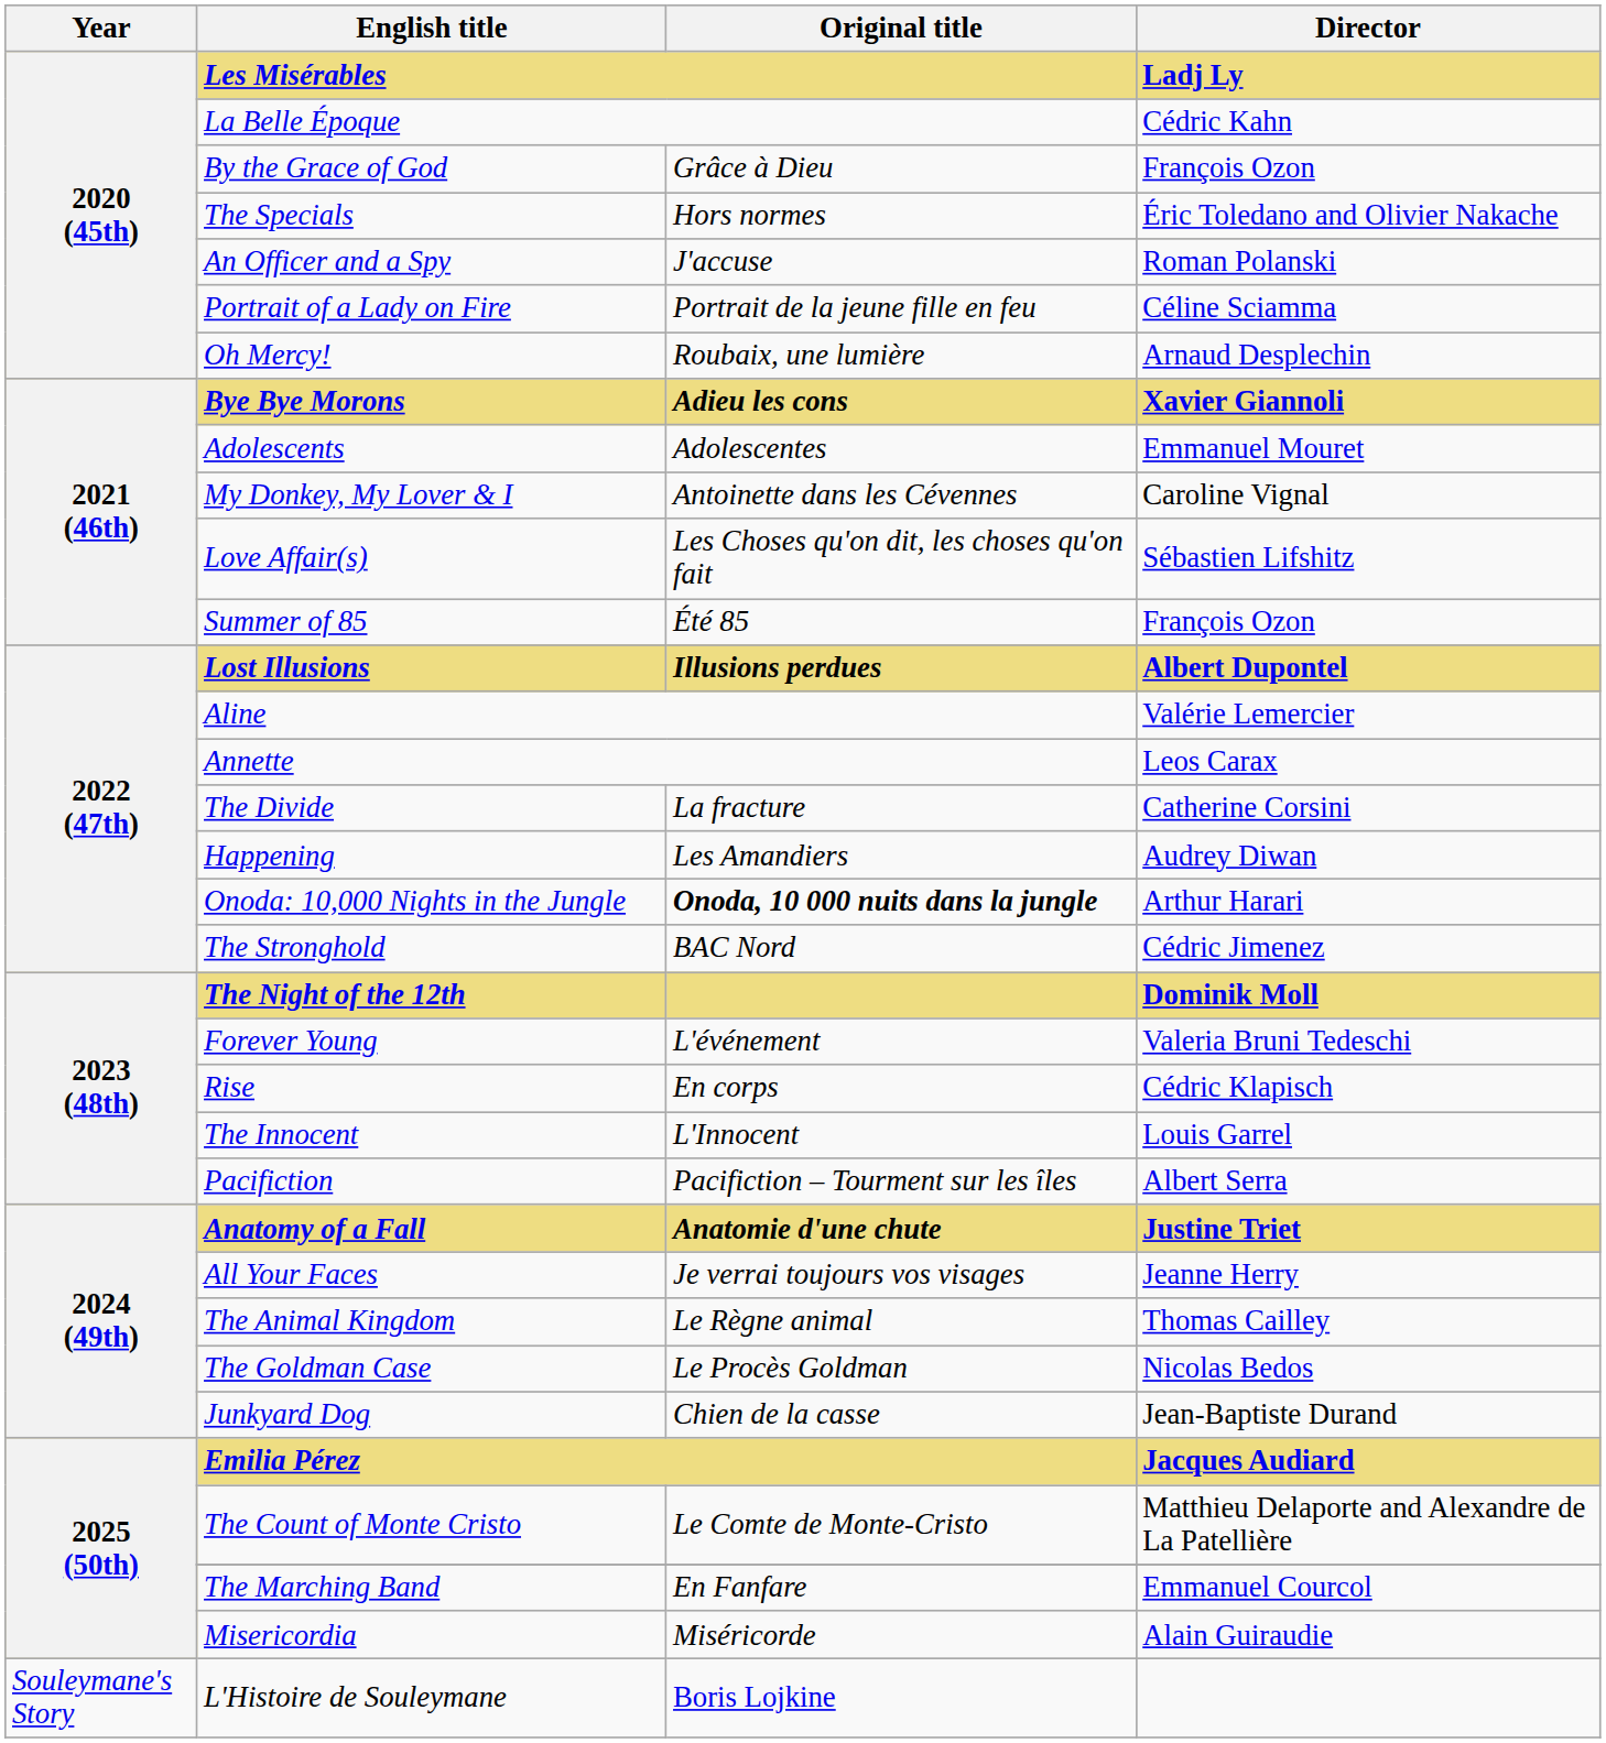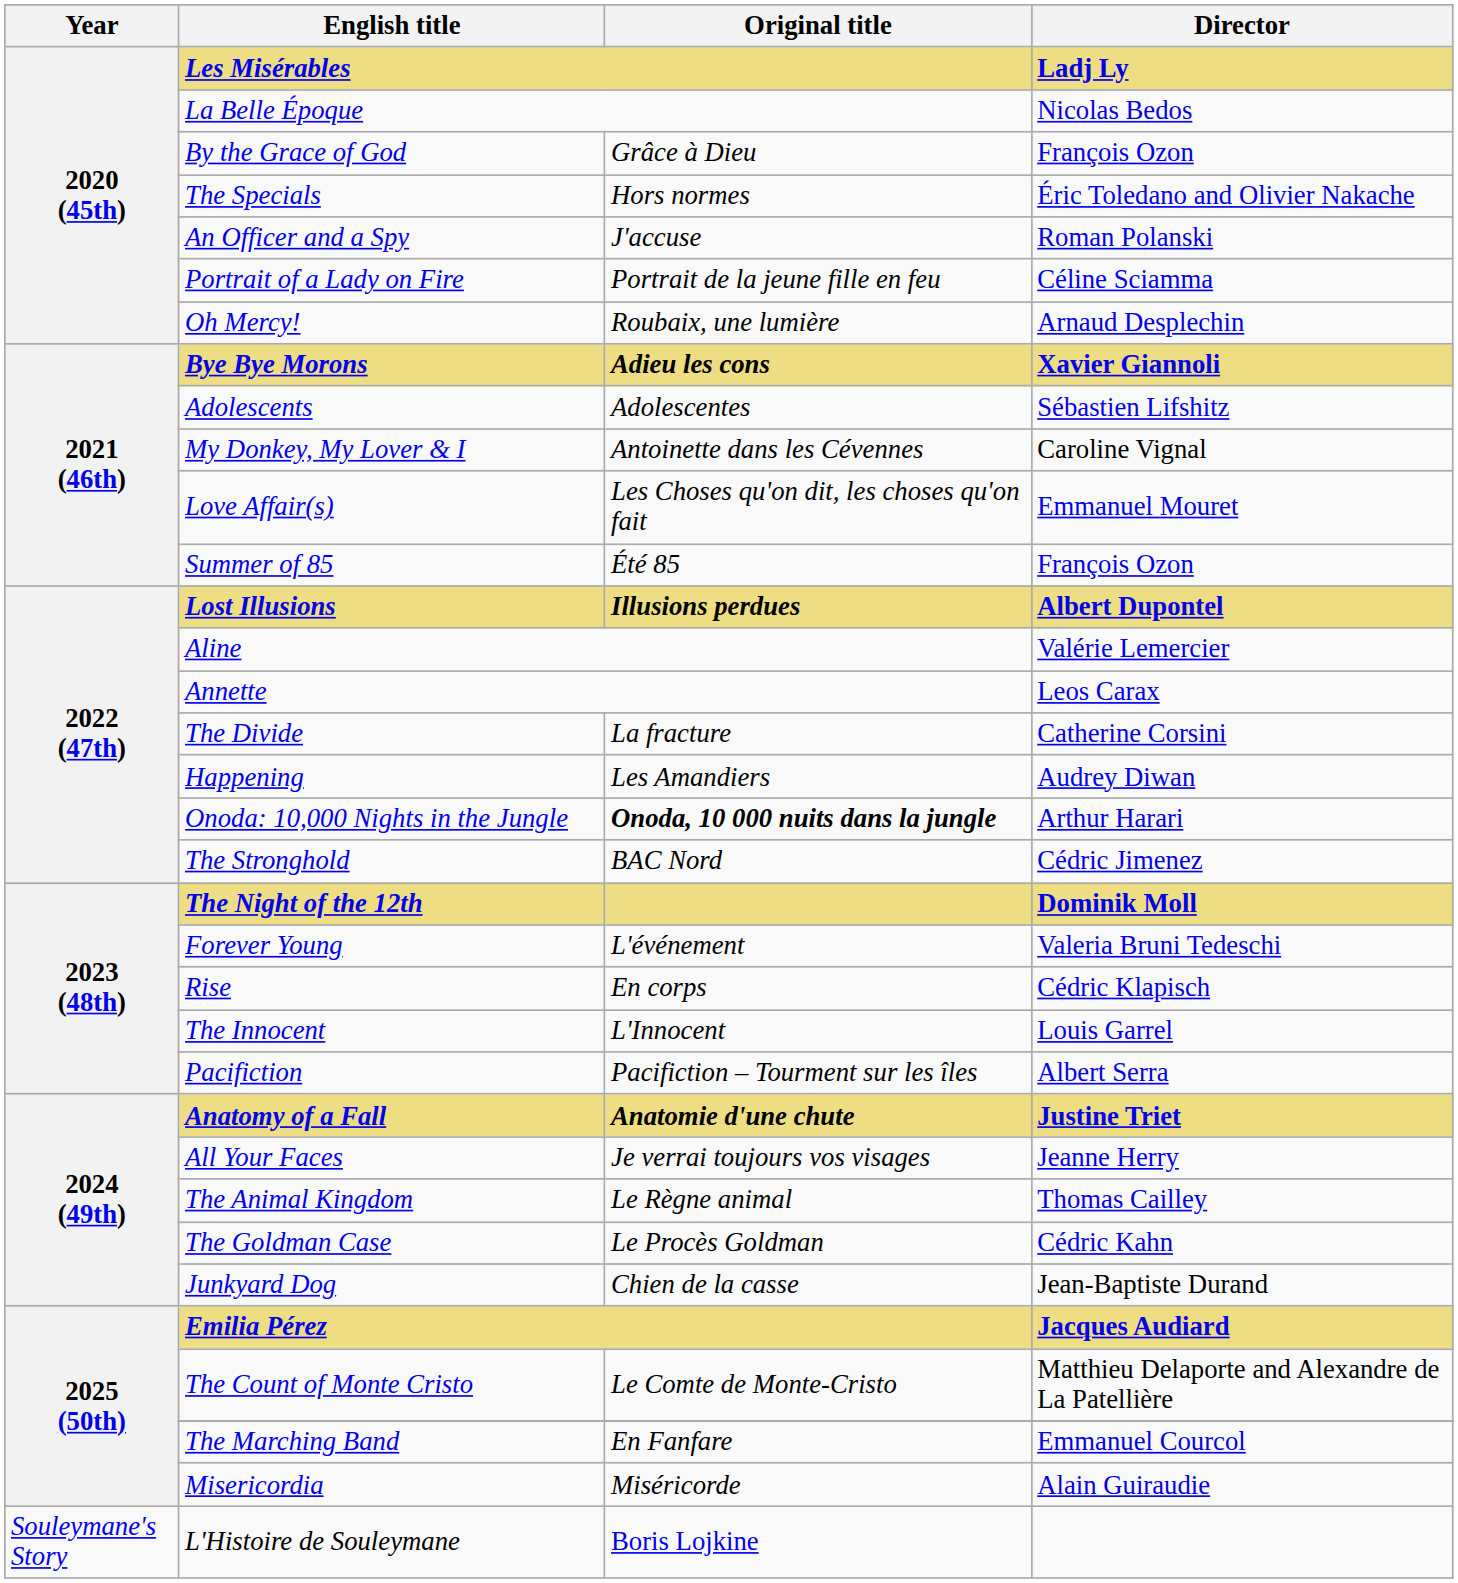 <table class="wikitable">
 <tr>
 <th width="100">Year</th>
 <th width="300">English title</th>
 <th width="300">Original title</th>
 <th width="300">Director</th>
 </tr>
 <tr style="background:#eedd82;">
 <th rowspan="7">2020<br>(<a href='#'>45th</a>)</th>
 <td colspan="2"><strong><em><a href='#'>Les Misérables</a></em></strong></td>
 <td><strong><a href='#'>Ladj Ly</a></strong></td>
 </tr>
 <tr>
 <td colspan="2"><em><a href='#'>La Belle Époque</a></em></td>
-<td><a href='#'>Cédric Kahn</a></td>
+<td><a href='#'>Nicolas Bedos</a></td>
 </tr>
 <tr>
 <td><em><a href='#'>By the Grace of God</a></em></td>
 <td><em>Grâce à Dieu</em></td>
 <td><a href='#'>François Ozon</a></td>
 </tr>
 <tr>
 <td><em><a href='#'>The Specials</a></em></td>
 <td><em>Hors normes</em></td>
 <td><a href='#'>Éric Toledano and Olivier Nakache</a></td>
 </tr>
 <tr>
 <td><em><a href='#'>An Officer and a Spy</a></em></td>
 <td><em>J'accuse</em></td>
 <td><a href='#'>Roman Polanski</a></td>
 </tr>
 <tr>
 <td><em><a href='#'>Portrait of a Lady on Fire</a></em></td>
 <td><em>Portrait de la jeune fille en feu</em></td>
 <td><a href='#'>Céline Sciamma</a></td>
 </tr>
 <tr>
 <td><em><a href='#'>Oh Mercy!</a></em></td>
 <td><em>Roubaix, une lumière</em></td>
 <td><a href='#'>Arnaud Desplechin</a></td>
 </tr>
 <tr style="background:#eedd82;">
 <th rowspan="5">2021<br>(<a href='#'>46th</a>)</th>
 <td><strong><em><a href='#'>Bye Bye Morons</a></em></strong></td>
 <td><strong><em>Adieu les cons</em></strong></td>
 <td><strong><a href='#'>Xavier Giannoli</a></strong></td>
 </tr>
 <tr>
 <td><em><a href='#'>Adolescents</a></em></td>
 <td><em>Adolescentes</em></td>
-<td><a href='#'>Emmanuel Mouret</a></td>
+<td><a href='#'>Sébastien Lifshitz</a></td>
 </tr>
 <tr>
 <td><em><a href='#'>My Donkey, My Lover & I</a></em></td>
 <td><em>Antoinette dans les Cévennes</em></td>
 <td>Caroline Vignal</td>
 </tr>
 <tr>
 <td><em><a href='#'>Love Affair(s)</a></em></td>
 <td><em>Les Choses qu'on dit, les choses qu'on fait</em></td>
-<td><a href='#'>Sébastien Lifshitz</a></td>
+<td><a href='#'>Emmanuel Mouret</a></td>
 </tr>
 <tr>
 <td><em><a href='#'>Summer of 85</a></em></td>
 <td><em>Été 85</em></td>
 <td><a href='#'>François Ozon</a></td>
 </tr>
 <tr style="background:#eedd82;">
 <th rowspan="7">2022<br>(<a href='#'>47th</a>)<br></th>
 <td><strong><em><a href='#'>Lost Illusions</a></em></strong></td>
 <td><strong><em>Illusions perdues</em></strong></td>
 <td><strong><a href='#'>Albert Dupontel</a></strong></td>
 </tr>
 <tr>
 <td colspan="2"><em><a href='#'>Aline</a></em></td>
 <td><a href='#'>Valérie Lemercier</a></td>
 </tr>
 <tr>
 <td colspan="2"><em><a href='#'>Annette</a></em></td>
 <td><a href='#'>Leos Carax</a></td>
 </tr>
 <tr>
 <td><em><a href='#'>The Divide</a></em></td>
 <td><em>La fracture</em></td>
 <td><a href='#'>Catherine Corsini</a></td>
 </tr>
 <tr>
 <td><em><a href='#'>Happening</a></em></td>
 <td><em>Les Amandiers</em></td>
 <td><a href='#'>Audrey Diwan</a></td>
 </tr>
 <tr>
 <td><em><a href='#'>Onoda: 10,000 Nights in the Jungle</a></em></td>
 <td><strong><em>Onoda, 10 000 nuits dans la jungle</em></strong></td>
 <td><a href='#'>Arthur Harari</a></td>
 </tr>
 <tr>
 <td><em><a href='#'>The Stronghold</a></em></td>
 <td><em>BAC Nord</em></td>
 <td><a href='#'>Cédric Jimenez</a></td>
 </tr>
 <tr style="background:#eedd82;">
 <th rowspan="5">2023<br>(<a href='#'>48th</a>)<br></th>
 <td><strong><em><a href='#'>The Night of the 12th</a></em></strong></td>
 <td><strong></strong></td>
 <td><strong><a href='#'>Dominik Moll</a></strong></td>
 </tr>
 <tr>
 <td><em><a href='#'>Forever Young</a></em></td>
 <td><em>L'événement</em></td>
 <td><a href='#'>Valeria Bruni Tedeschi</a></td>
 </tr>
 <tr>
 <td><em><a href='#'>Rise</a></em></td>
 <td><em>En corps</em></td>
 <td><a href='#'>Cédric Klapisch</a></td>
 </tr>
 <tr>
 <td><em><a href='#'>The Innocent</a></em></td>
 <td><em>L'Innocent</em></td>
 <td><a href='#'>Louis Garrel</a></td>
 </tr>
 <tr>
 <td><em><a href='#'>Pacifiction</a></em></td>
 <td><em>Pacifiction – Tourment sur les îles</em></td>
 <td><a href='#'>Albert Serra</a></td>
 </tr>
 <tr style="background:#eedd82;">
 <th rowspan="5">2024<br>(<a href='#'>49th</a>)<br></th>
 <td><strong><em><a href='#'>Anatomy of a Fall</a></em></strong></td>
 <td><strong><em>Anatomie d'une chute</em></strong></td>
 <td><strong><a href='#'>Justine Triet</a></strong></td>
 </tr>
 <tr>
 <td><em><a href='#'>All Your Faces</a></em></td>
 <td><em>Je verrai toujours vos visages</em></td>
 <td><a href='#'>Jeanne Herry</a></td>
 </tr>
 <tr>
 <td><em><a href='#'>The Animal Kingdom</a></em></td>
 <td><em>Le Règne animal</em></td>
 <td><a href='#'>Thomas Cailley</a></td>
 </tr>
 <tr>
 <td><em><a href='#'>The Goldman Case</a></em></td>
 <td><em>Le Procès Goldman</em></td>
-<td><a href='#'>Nicolas Bedos</a></td>
+<td><a href='#'>Cédric Kahn</a></td>
 </tr>
 <tr>
 <td><em><a href='#'>Junkyard Dog</a></em></td>
 <td><em>Chien de la casse</em></td>
 <td>Jean-Baptiste Durand</td>
 </tr>
 <tr style="background:#eedd82;">
 <th rowspan="5">2025<br><a href='#'>(50th)</a></th>
 <td colspan="2"><strong><em><a href='#'>Emilia Pérez</a></em></strong></td>
 <td><strong><a href='#'>Jacques Audiard</a></strong></td>
 </tr>
 <tr>
 <td><em><a href='#'>The Count of Monte Cristo</a></em></td>
 <td><em>Le Comte de Monte-Cristo</em></td>
 <td>Matthieu Delaporte and Alexandre de La Patellière</td>
 </tr>
 <tr>
 </tr>
 <tr>
 <td><em><a href='#'>The Marching Band</a></em></td>
 <td><em>En Fanfare</em></td>
 <td><a href='#'>Emmanuel Courcol</a></td>
 </tr>
 <tr>
 <td><em><a href='#'>Misericordia</a></em></td>
 <td><em>Miséricorde</em></td>
 <td><a href='#'>Alain Guiraudie</a></td>
 </tr>
 <tr>
 <td><em><a href='#'>Souleymane's Story</a></em></td>
 <td><em>L'Histoire de Souleymane</em></td>
 <td><a href='#'>Boris Lojkine</a></td>
 </tr>
 </table>
